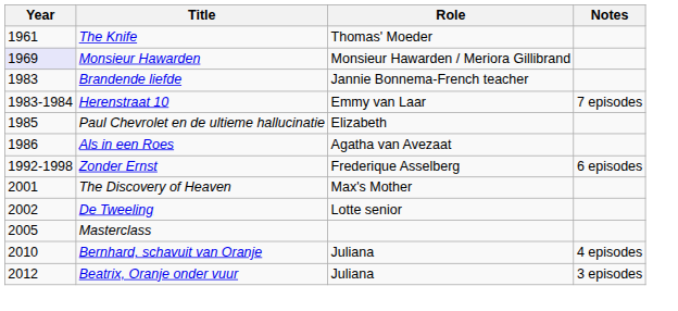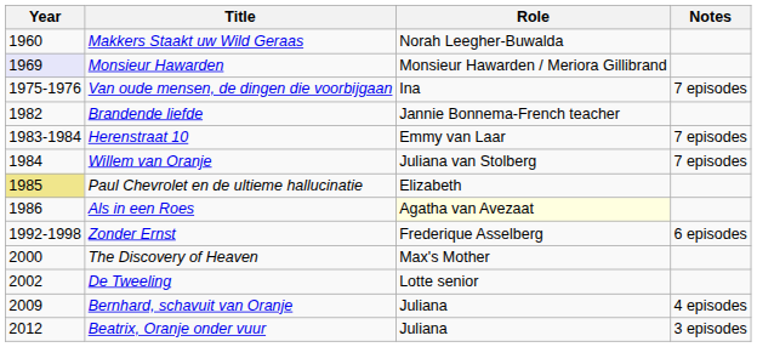 <table class="wikitable">
 <tr>
 <th>Year</th>
 <th>Title</th>
 <th>Role</th>
 <th>Notes</th>
 </tr>
 <tr>
-<td>1961</td>
-<td><em><a href='#'>The Knife</a></em></td>
-<td>Thomas' Moeder</td>
+<td>1960</td>
+<td><em><a href='#'>Makkers Staakt uw Wild Geraas</a></em></td>
+<td>Norah Leegher-Buwalda</td>
 <td></td>
 </tr>
 <tr>
 <td style="background: lavender;">1969</td>
 <td><em><a href='#'>Monsieur Hawarden</a></em></td>
 <td>Monsieur Hawarden / Meriora Gillibrand</td>
 <td></td>
 </tr>
 <tr>
-<td>1983</td>
+<td>1975-1976</td>
+<td><em><a href='#'>Van oude mensen, de dingen die voorbijgaan</a></em></td>
+<td>Ina</td>
+<td>7 episodes</td>
+</tr>
+<tr>
+<td>1982</td>
 <td><em><a href='#'>Brandende liefde</a></em></td>
 <td>Jannie Bonnema-French teacher</td>
 <td></td>
 </tr>
 <tr>
 <td>1983-1984</td>
 <td><em><a href='#'>Herenstraat 10</a></em></td>
 <td>Emmy van Laar</td>
 <td>7 episodes</td>
 </tr>
 <tr>
-<td>1985</td>
+<td>1984</td>
+<td><em><a href='#'>Willem van Oranje</a></em></td>
+<td>Juliana van Stolberg</td>
+<td>7 episodes</td>
+</tr>
+<tr>
+<td style="background: khaki;">1985</td>
 <td><em>Paul Chevrolet en de ultieme hallucinatie</em></td>
 <td>Elizabeth</td>
 <td></td>
 </tr>
 <tr>
 <td>1986</td>
 <td><em><a href='#'>Als in een Roes</a></em></td>
-<td>Agatha van Avezaat</td>
+<td style="background: lightyellow;">Agatha van Avezaat</td>
 <td></td>
 </tr>
 <tr>
 <td>1992-1998</td>
 <td><em><a href='#'>Zonder Ernst</a></em></td>
 <td>Frederique Asselberg</td>
 <td>6 episodes</td>
 </tr>
 <tr>
-<td>2001</td>
+<td>2000</td>
 <td><em>The Discovery of Heaven</em></td>
 <td>Max's Mother</td>
 <td></td>
 </tr>
 <tr>
 <td>2002</td>
 <td><em><a href='#'>De Tweeling</a></em></td>
 <td>Lotte senior</td>
 <td></td>
 </tr>
 <tr>
-<td>2005</td>
-<td><em>Masterclass</em></td>
-<td></td>
-<td></td>
-</tr>
-<tr>
-<td>2010</td>
+<td>2009</td>
 <td><em><a href='#'>Bernhard, schavuit van Oranje</a></em></td>
 <td>Juliana</td>
 <td>4 episodes</td>
 </tr>
 <tr>
 <td>2012</td>
 <td><em><a href='#'>Beatrix, Oranje onder vuur</a></em></td>
 <td>Juliana</td>
 <td>3 episodes</td>
 </tr>
 </table>
